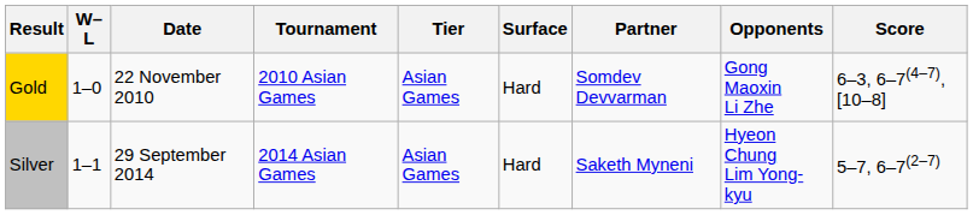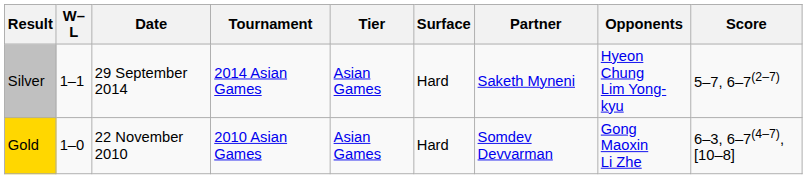 <table class="wikitable sortable">
 <tr>
 <th>Result</th>
 <th class="unsortable">W–L</th>
 <th>Date</th>
 <th>Tournament</th>
 <th>Tier</th>
 <th>Surface</th>
 <th>Partner</th>
 <th>Opponents</th>
 <th class="unsortable">Score</th>
 </tr>
 <tr>
+<td style="background:Silver">Silver</td>
+<td>1–1</td>
+<td>29 September 2014</td>
+<td><a href='#'>2014 Asian Games</a></td>
+<td><a href='#'>Asian Games</a></td>
+<td>Hard</td>
+<td> <a href='#'>Saketh Myneni</a></td>
+<td> <a href='#'>Hyeon Chung</a><br> <a href='#'>Lim Yong-kyu</a></td>
+<td>5–7, 6–7<sup>(2–7)</sup></td>
+</tr>
+<tr>
 <td style="background:Gold">Gold</td>
 <td>1–0</td>
 <td>22 November 2010</td>
 <td><a href='#'>2010 Asian Games</a></td>
 <td><a href='#'>Asian Games</a></td>
 <td>Hard</td>
 <td> <a href='#'>Somdev Devvarman</a></td>
 <td> <a href='#'>Gong Maoxin</a><br> <a href='#'>Li Zhe</a></td>
 <td>6–3, 6–7<sup>(4–7)</sup>,[10–8]</td>
 </tr>
-<tr>
-<td style="background:Silver">Silver</td>
-<td>1–1</td>
-<td>29 September 2014</td>
-<td><a href='#'>2014 Asian Games</a></td>
-<td><a href='#'>Asian Games</a></td>
-<td>Hard</td>
-<td> <a href='#'>Saketh Myneni</a></td>
-<td> <a href='#'>Hyeon Chung</a><br> <a href='#'>Lim Yong-kyu</a></td>
-<td>5–7, 6–7<sup>(2–7)</sup></td>
-</tr>
 </table>
